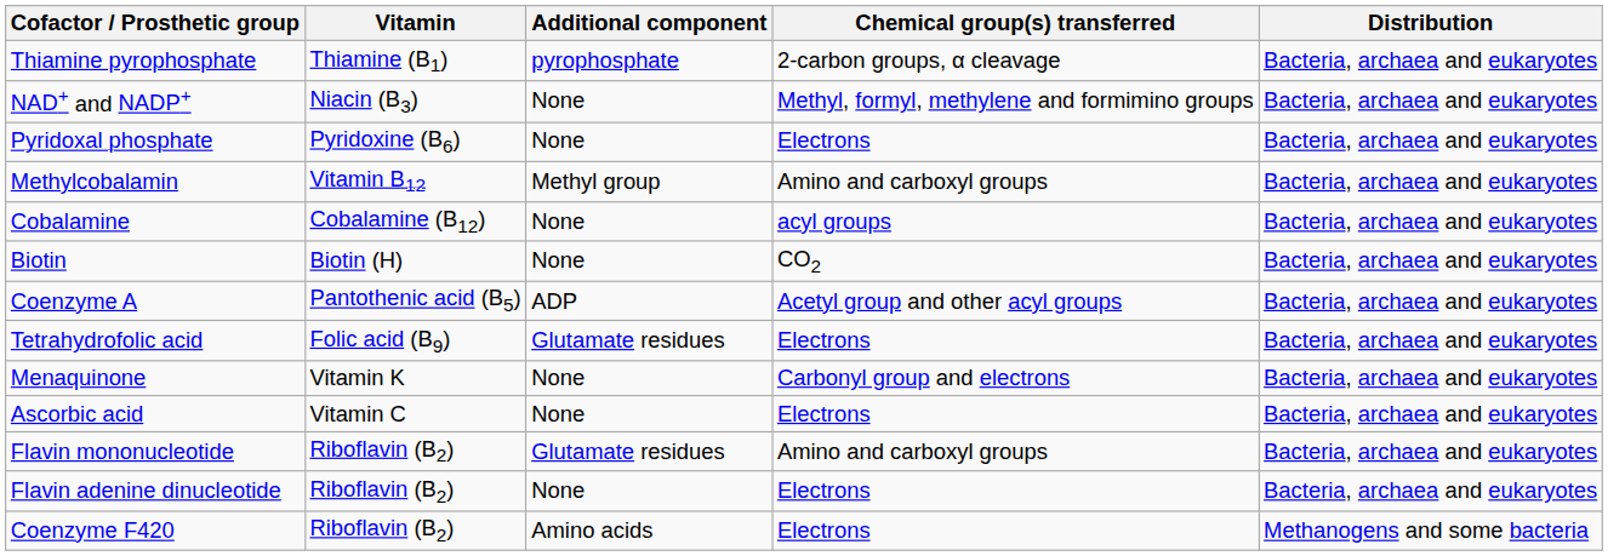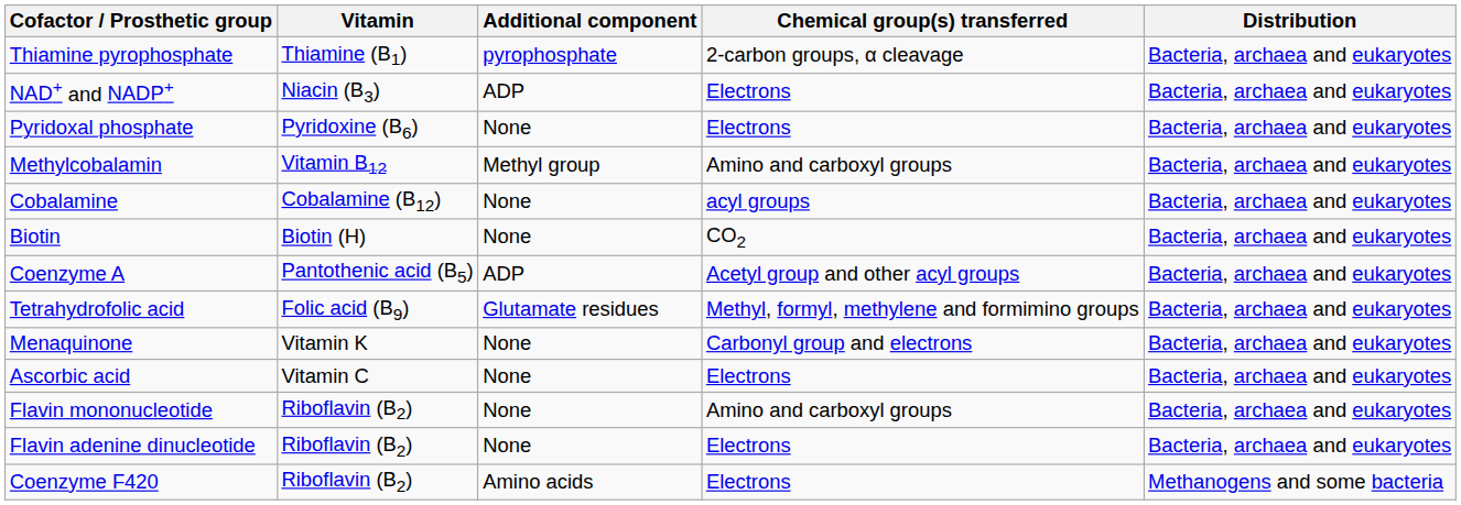 <table class="wikitable">
 <tr>
 <th>Cofactor / Prosthetic group</th>
 <th>Vitamin</th>
 <th>Additional component</th>
 <th>Chemical group(s) transferred</th>
 <th>Distribution</th>
 </tr>
 <tr>
 <td><a href='#'>Thiamine pyrophosphate</a></td>
 <td><a href='#'>Thiamine</a> (B<sub>1</sub>)</td>
 <td><a href='#'>pyrophosphate</a></td>
 <td>2-carbon groups, α cleavage</td>
 <td><a href='#'>Bacteria</a>, <a href='#'>archaea</a> and <a href='#'>eukaryotes</a></td>
 </tr>
 <tr>
 <td><a href='#'>NAD<sup>+</sup></a> and <a href='#'>NADP<sup>+</sup></a></td>
 <td><a href='#'>Niacin</a> (B<sub>3</sub>)</td>
-<td>None</td>
-<td><a href='#'>Methyl</a>, <a href='#'>formyl</a>, <a href='#'>methylene</a> and formimino groups</td>
+<td>ADP</td>
+<td><a href='#'>Electrons</a></td>
 <td><a href='#'>Bacteria</a>, <a href='#'>archaea</a> and <a href='#'>eukaryotes</a></td>
 </tr>
 <tr>
 <td><a href='#'>Pyridoxal phosphate</a></td>
 <td><a href='#'>Pyridoxine</a> (B<sub>6</sub>)</td>
 <td>None</td>
 <td><a href='#'>Electrons</a></td>
 <td><a href='#'>Bacteria</a>, <a href='#'>archaea</a> and <a href='#'>eukaryotes</a></td>
 </tr>
 <tr>
 <td><a href='#'>Methylcobalamin</a></td>
 <td><a href='#'>Vitamin B<sub>12</sub></a></td>
 <td>Methyl group</td>
 <td>Amino and carboxyl groups</td>
 <td><a href='#'>Bacteria</a>, <a href='#'>archaea</a> and <a href='#'>eukaryotes</a></td>
 </tr>
 <tr>
 <td><a href='#'>Cobalamine</a></td>
 <td><a href='#'>Cobalamine</a> (B<sub>12</sub>)</td>
 <td>None</td>
 <td><a href='#'>acyl groups</a></td>
 <td><a href='#'>Bacteria</a>, <a href='#'>archaea</a> and <a href='#'>eukaryotes</a></td>
 </tr>
 <tr>
 <td><a href='#'>Biotin</a></td>
 <td><a href='#'>Biotin</a> (H)</td>
 <td>None</td>
 <td>CO<sub>2</sub></td>
 <td><a href='#'>Bacteria</a>, <a href='#'>archaea</a> and <a href='#'>eukaryotes</a></td>
 </tr>
 <tr>
 <td><a href='#'>Coenzyme A</a></td>
 <td><a href='#'>Pantothenic acid</a> (B<sub>5</sub>)</td>
 <td>ADP</td>
 <td><a href='#'>Acetyl group</a> and other <a href='#'>acyl groups</a></td>
 <td><a href='#'>Bacteria</a>, <a href='#'>archaea</a> and <a href='#'>eukaryotes</a></td>
 </tr>
 <tr>
 <td><a href='#'>Tetrahydrofolic acid</a></td>
 <td><a href='#'>Folic acid</a> (B<sub>9</sub>)</td>
 <td><a href='#'>Glutamate</a> residues</td>
-<td><a href='#'>Electrons</a></td>
+<td><a href='#'>Methyl</a>, <a href='#'>formyl</a>, <a href='#'>methylene</a> and formimino groups</td>
 <td><a href='#'>Bacteria</a>, <a href='#'>archaea</a> and <a href='#'>eukaryotes</a></td>
 </tr>
 <tr>
 <td><a href='#'>Menaquinone</a></td>
 <td>Vitamin K</td>
 <td>None</td>
 <td><a href='#'>Carbonyl group</a> and <a href='#'>electrons</a></td>
 <td><a href='#'>Bacteria</a>, <a href='#'>archaea</a> and <a href='#'>eukaryotes</a></td>
 </tr>
 <tr>
 <td><a href='#'>Ascorbic acid</a></td>
 <td>Vitamin C</td>
 <td>None</td>
 <td><a href='#'>Electrons</a></td>
 <td><a href='#'>Bacteria</a>, <a href='#'>archaea</a> and <a href='#'>eukaryotes</a></td>
 </tr>
 <tr>
 <td><a href='#'>Flavin mononucleotide</a></td>
 <td><a href='#'>Riboflavin</a> (B<sub>2</sub>)</td>
-<td><a href='#'>Glutamate</a> residues</td>
+<td>None</td>
 <td>Amino and carboxyl groups</td>
 <td><a href='#'>Bacteria</a>, <a href='#'>archaea</a> and <a href='#'>eukaryotes</a></td>
 </tr>
 <tr>
 <td><a href='#'>Flavin adenine dinucleotide</a></td>
 <td><a href='#'>Riboflavin</a> (B<sub>2</sub>)</td>
 <td>None</td>
 <td><a href='#'>Electrons</a></td>
 <td><a href='#'>Bacteria</a>, <a href='#'>archaea</a> and <a href='#'>eukaryotes</a></td>
 </tr>
 <tr>
 <td><a href='#'>Coenzyme F420</a></td>
 <td><a href='#'>Riboflavin</a> (B<sub>2</sub>)</td>
 <td>Amino acids</td>
 <td><a href='#'>Electrons</a></td>
 <td><a href='#'>Methanogens</a> and some <a href='#'>bacteria</a></td>
 </tr>
 </table>
